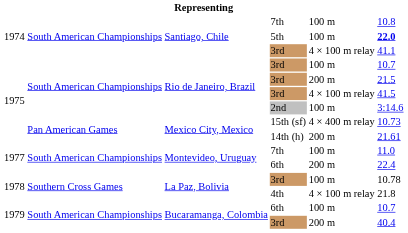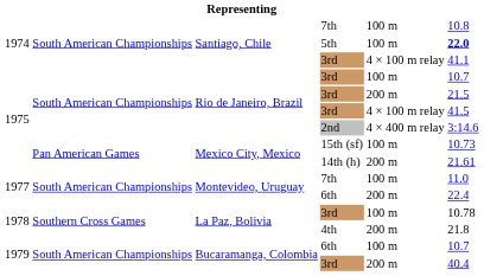 <table>
 <tr>
 <th colspan="6">Representing </th>
 </tr>
 <tr>
 <td rowspan=3>1974</td>
 <td rowspan=3><a href='#'>South American Championships</a></td>
 <td rowspan=3><a href='#'>Santiago, Chile</a></td>
 <td>7th</td>
 <td>100 m</td>
 <td><a href='#'>10.8</a></td>
 </tr>
 <tr>
 <td>5th</td>
 <td>100 m</td>
 <td><strong><a href='#'>22.0</a></strong></td>
 </tr>
 <tr>
 <td bgcolor=cc9966>3rd</td>
 <td>4 × 100 m relay</td>
 <td><a href='#'>41.1</a></td>
 </tr>
 <tr>
 <td rowspan=6>1975</td>
 <td rowspan=4><a href='#'>South American Championships</a></td>
 <td rowspan=4><a href='#'>Rio de Janeiro, Brazil</a></td>
 <td bgcolor=cc9966>3rd</td>
 <td>100 m</td>
 <td><a href='#'>10.7</a></td>
 </tr>
 <tr>
 <td bgcolor=cc9966>3rd</td>
 <td>200 m</td>
 <td><a href='#'>21.5</a></td>
 </tr>
 <tr>
 <td bgcolor=cc9966>3rd</td>
 <td>4 × 100 m relay</td>
 <td><a href='#'>41.5</a></td>
 </tr>
 <tr>
 <td bgcolor=silver>2nd</td>
-<td>100 m</td>
+<td>4 × 400 m relay</td>
 <td><a href='#'>3:14.6</a></td>
 </tr>
 <tr>
 <td rowspan=2><a href='#'>Pan American Games</a></td>
 <td rowspan=2><a href='#'>Mexico City, Mexico</a></td>
 <td>15th (sf)</td>
-<td>4 × 400 m relay</td>
+<td>100 m</td>
 <td><a href='#'>10.73</a></td>
 </tr>
 <tr>
 <td>14th (h)</td>
 <td>200 m</td>
 <td><a href='#'>21.61</a></td>
 </tr>
 <tr>
 <td rowspan=2>1977</td>
 <td rowspan=2><a href='#'>South American Championships</a></td>
 <td rowspan=2><a href='#'>Montevideo, Uruguay</a></td>
 <td>7th</td>
 <td>100 m</td>
 <td><a href='#'>11.0</a></td>
 </tr>
 <tr>
 <td>6th</td>
 <td>200 m</td>
 <td><a href='#'>22.4</a></td>
 </tr>
 <tr>
 <td rowspan=2>1978</td>
 <td rowspan=2><a href='#'>Southern Cross Games</a></td>
 <td rowspan=2><a href='#'>La Paz, Bolivia</a></td>
 <td bgcolor=cc9966>3rd</td>
 <td>100 m</td>
 <td>10.78</td>
 </tr>
 <tr>
 <td>4th</td>
-<td>4 × 100 m relay</td>
+<td>200 m</td>
 <td>21.8</td>
 </tr>
 <tr>
 <td rowspan=2>1979</td>
 <td rowspan=2><a href='#'>South American Championships</a></td>
 <td rowspan=2><a href='#'>Bucaramanga, Colombia</a></td>
 <td>6th</td>
 <td>100 m</td>
 <td><a href='#'>10.7</a></td>
 </tr>
 <tr>
 <td bgcolor=cc9966>3rd</td>
 <td>200 m</td>
 <td><a href='#'>40.4</a></td>
 </tr>
 </table>
